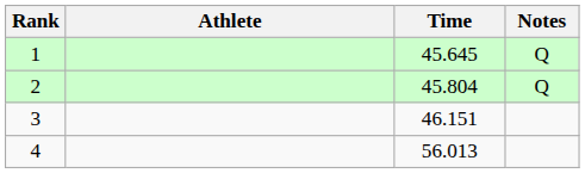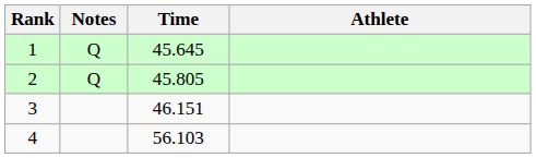 <table class=wikitable style="text-align:center">
 <tr>
 <th width=40>Rank</th>
+<th width=50>Notes</th>
+<th width=80>Time</th>
 <th width=250>Athlete</th>
-<th width=80>Time</th>
-<th width=50>Notes</th>
 </tr>
 <tr bgcolor="ccffcc">
 <td>1</td>
+<td>Q</td>
+<td>45.645</td>
 <td align=left></td>
-<td>45.645</td>
-<td>Q</td>
 </tr>
 <tr bgcolor="ccffcc">
 <td>2</td>
+<td>Q</td>
+<td>45.805</td>
 <td align=left></td>
-<td>45.804</td>
-<td>Q</td>
 </tr>
 <tr>
 <td>3</td>
+<td></td>
+<td>46.151</td>
 <td align=left></td>
-<td>46.151</td>
-<td></td>
 </tr>
 <tr>
 <td>4</td>
+<td></td>
+<td>56.103</td>
 <td align=left></td>
-<td>56.013</td>
-<td></td>
 </tr>
 </table>
